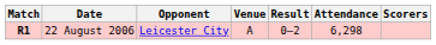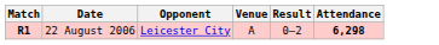 <table class="wikitable" style="font-size:100%; text-align:center">
 <tr>
 <th>Match</th>
 <th>Date</th>
 <th>Opponent</th>
 <th>Venue</th>
 <th>Result</th>
 <th>Attendance</th>
-<th>Scorers</th>
 </tr>
 <tr style="background: #FFCCCC;">
 <td><strong>R1</strong></td>
 <td>22 August 2006</td>
 <td><a href='#'>Leicester City</a></td>
 <td>A</td>
 <td>0–2</td>
-<td>6,298</td>
-<td></td>
+<td><strong>6,298</strong></td>
 </tr>
 </table>
